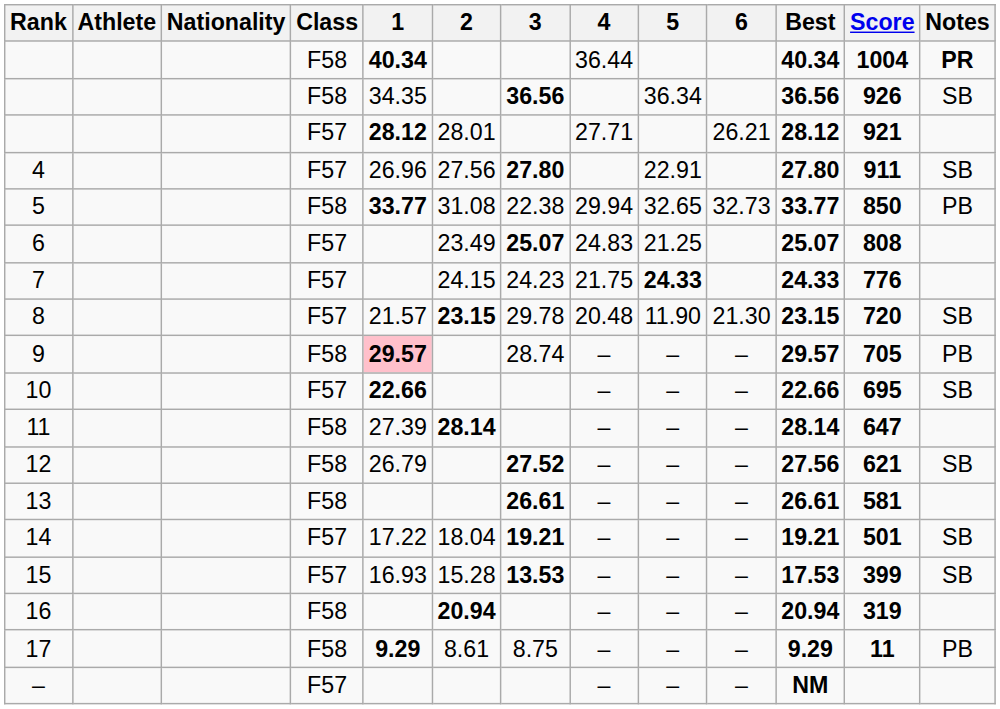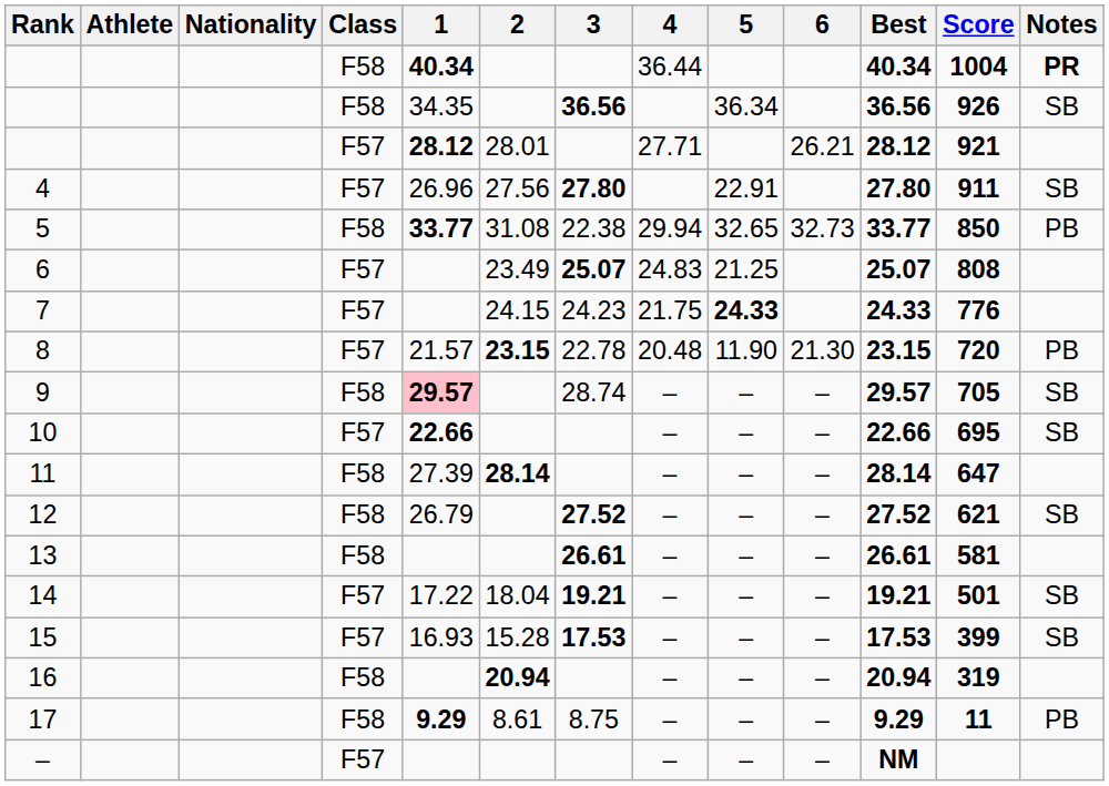 <table class="wikitable sortable" style="text-align:center">
 <tr>
 <th>Rank</th>
 <th>Athlete</th>
 <th>Nationality</th>
 <th>Class</th>
 <th>1</th>
 <th>2</th>
 <th>3</th>
 <th>4</th>
 <th>5</th>
 <th>6</th>
 <th>Best</th>
 <th><a href='#'>Score</a></th>
 <th>Notes</th>
 </tr>
 <tr>
 <td></td>
 <td align=left></td>
 <td align="left"></td>
 <td>F58</td>
 <td><strong>40.34</strong></td>
 <td></td>
 <td></td>
 <td>36.44</td>
 <td></td>
 <td></td>
 <td><strong>40.34</strong></td>
 <td><strong>1004</strong></td>
 <td><strong>PR</strong></td>
 </tr>
 <tr>
 <td></td>
 <td align=left></td>
 <td align="left"></td>
 <td>F58</td>
 <td>34.35</td>
 <td></td>
 <td><strong>36.56</strong></td>
 <td></td>
 <td>36.34</td>
 <td></td>
 <td><strong>36.56</strong></td>
 <td><strong>926</strong></td>
 <td>SB</td>
 </tr>
 <tr>
 <td></td>
 <td align=left></td>
 <td align="left"></td>
 <td>F57</td>
 <td><strong>28.12</strong></td>
 <td>28.01</td>
 <td></td>
 <td>27.71</td>
 <td></td>
 <td>26.21</td>
 <td><strong>28.12</strong></td>
 <td><strong>921</strong></td>
 <td></td>
 </tr>
 <tr>
 <td>4</td>
 <td align=left></td>
 <td align="left"></td>
 <td>F57</td>
 <td>26.96</td>
 <td>27.56</td>
 <td><strong>27.80</strong></td>
 <td></td>
 <td>22.91</td>
 <td></td>
 <td><strong>27.80</strong></td>
 <td><strong>911</strong></td>
 <td>SB</td>
 </tr>
 <tr>
 <td>5</td>
 <td align=left></td>
 <td align="left"></td>
 <td>F58</td>
 <td><strong>33.77</strong></td>
 <td>31.08</td>
 <td>22.38</td>
 <td>29.94</td>
 <td>32.65</td>
 <td>32.73</td>
 <td><strong>33.77</strong></td>
 <td><strong>850</strong></td>
 <td>PB</td>
 </tr>
 <tr>
 <td>6</td>
 <td align=left></td>
 <td align="left"></td>
 <td>F57</td>
 <td></td>
 <td>23.49</td>
 <td><strong>25.07</strong></td>
 <td>24.83</td>
 <td>21.25</td>
 <td></td>
 <td><strong>25.07</strong></td>
 <td><strong>808</strong></td>
 <td></td>
 </tr>
 <tr>
 <td>7</td>
 <td align=left></td>
 <td align="left"></td>
 <td>F57</td>
 <td></td>
 <td>24.15</td>
 <td>24.23</td>
 <td>21.75</td>
 <td><strong>24.33</strong></td>
 <td></td>
 <td><strong>24.33</strong></td>
 <td><strong>776</strong></td>
 <td></td>
 </tr>
 <tr>
 <td>8</td>
 <td align=left></td>
 <td align="left"></td>
 <td>F57</td>
 <td>21.57</td>
 <td><strong>23.15</strong></td>
-<td>29.78</td>
+<td>22.78</td>
 <td>20.48</td>
 <td>11.90</td>
 <td>21.30</td>
 <td><strong>23.15</strong></td>
 <td><strong>720</strong></td>
-<td>SB</td>
+<td>PB</td>
 </tr>
 <tr>
 <td>9</td>
 <td align=left></td>
 <td align="left"></td>
 <td>F58</td>
 <td style="background: pink;"><strong>29.57</strong></td>
 <td></td>
 <td>28.74</td>
 <td>–</td>
 <td>–</td>
 <td>–</td>
 <td><strong>29.57</strong></td>
 <td><strong>705</strong></td>
-<td>PB</td>
+<td>SB</td>
 </tr>
 <tr>
 <td>10</td>
 <td align=left></td>
 <td align="left"></td>
 <td>F57</td>
 <td><strong>22.66</strong></td>
 <td></td>
 <td></td>
 <td>–</td>
 <td>–</td>
 <td>–</td>
 <td><strong>22.66</strong></td>
 <td><strong>695</strong></td>
 <td>SB</td>
 </tr>
 <tr>
 <td>11</td>
 <td align=left></td>
 <td align="left"></td>
 <td>F58</td>
 <td>27.39</td>
 <td><strong>28.14</strong></td>
 <td></td>
 <td>–</td>
 <td>–</td>
 <td>–</td>
 <td><strong>28.14</strong></td>
 <td><strong>647</strong></td>
 <td></td>
 </tr>
 <tr>
 <td>12</td>
 <td align=left></td>
 <td align="left"></td>
 <td>F58</td>
 <td>26.79</td>
 <td></td>
 <td><strong>27.52</strong></td>
 <td>–</td>
 <td>–</td>
 <td>–</td>
-<td><strong>27.56</strong></td>
+<td><strong>27.52</strong></td>
 <td><strong>621</strong></td>
 <td>SB</td>
 </tr>
 <tr>
 <td>13</td>
 <td align=left></td>
 <td align="left"></td>
 <td>F58</td>
 <td></td>
 <td></td>
 <td><strong>26.61</strong></td>
 <td>–</td>
 <td>–</td>
 <td>–</td>
 <td><strong>26.61</strong></td>
 <td><strong>581</strong></td>
 <td></td>
 </tr>
 <tr>
 <td>14</td>
 <td align=left></td>
 <td align="left"></td>
 <td>F57</td>
 <td>17.22</td>
 <td>18.04</td>
 <td><strong>19.21</strong></td>
 <td>–</td>
 <td>–</td>
 <td>–</td>
 <td><strong>19.21</strong></td>
 <td><strong>501</strong></td>
 <td>SB</td>
 </tr>
 <tr>
 <td>15</td>
 <td align=left></td>
 <td align="left"></td>
 <td>F57</td>
 <td>16.93</td>
 <td>15.28</td>
-<td><strong>13.53</strong></td>
+<td><strong>17.53</strong></td>
 <td>–</td>
 <td>–</td>
 <td>–</td>
 <td><strong>17.53</strong></td>
 <td><strong>399</strong></td>
 <td>SB</td>
 </tr>
 <tr>
 <td>16</td>
 <td align=left></td>
 <td align="left"></td>
 <td>F58</td>
 <td></td>
 <td><strong>20.94</strong></td>
 <td></td>
 <td>–</td>
 <td>–</td>
 <td>–</td>
 <td><strong>20.94</strong></td>
 <td><strong>319</strong></td>
 <td></td>
 </tr>
 <tr>
 <td>17</td>
 <td align=left></td>
 <td align="left"></td>
 <td>F58</td>
 <td><strong>9.29</strong></td>
 <td>8.61</td>
 <td>8.75</td>
 <td>–</td>
 <td>–</td>
 <td>–</td>
 <td><strong>9.29</strong></td>
 <td><strong>11</strong></td>
 <td>PB</td>
 </tr>
 <tr>
 <td>–</td>
 <td align=left></td>
 <td align="left"></td>
 <td>F57</td>
 <td></td>
 <td></td>
 <td></td>
 <td>–</td>
 <td>–</td>
 <td>–</td>
 <td><strong>NM</strong></td>
 <td></td>
 <td></td>
 </tr>
 </table>
